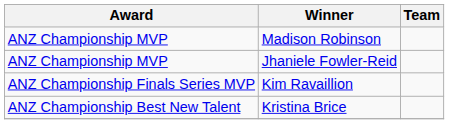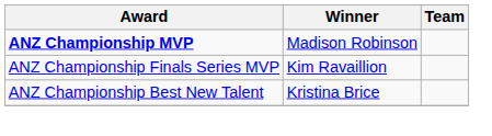 <table class="wikitable collapsible">
 <tr>
 <th>Award</th>
 <th>Winner</th>
 <th>Team</th>
 </tr>
 <tr>
-<td><a href='#'>ANZ Championship MVP</a></td>
+<td><strong><a href='#'>ANZ Championship MVP</a></strong></td>
 <td> <a href='#'>Madison Robinson</a> <em></em> </td>
-<td></td>
-</tr>
-<tr>
-<td><a href='#'>ANZ Championship MVP</a></td>
-<td> <a href='#'>Jhaniele Fowler-Reid</a> <em></em> </td>
 <td></td>
 </tr>
 <tr>
 <td><a href='#'>ANZ Championship Finals Series MVP</a></td>
 <td> <a href='#'>Kim Ravaillion</a></td>
 <td></td>
 </tr>
 <tr>
 <td><a href='#'>ANZ Championship Best New Talent</a></td>
 <td> <a href='#'>Kristina Brice</a></td>
 <td></td>
 </tr>
 <tr>
 </tr>
 </table>
